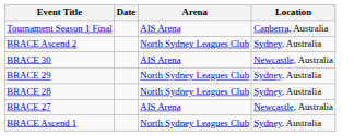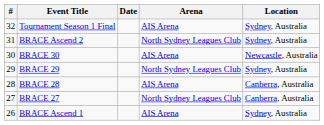 <table class="sortable wikitable succession-box" style="font-size:90%;">
 <tr>
+<th scope="col">#</th>
 <th scope="col">Event Title</th>
 <th scope="col">Date</th>
 <th scope="col">Arena</th>
 <th scope="col">Location</th>
 </tr>
 <tr>
+<td align="center">32</td>
 <td><a href='#'>Tournament Season 1 Final</a></td>
 <td></td>
 <td><a href='#'>AIS Arena</a></td>
-<td><a href='#'>Canberra</a>, Australia</td>
+<td><a href='#'>Sydney</a>, Australia</td>
 </tr>
 <tr>
+<td align="center">31</td>
 <td><a href='#'>BRACE Ascend 2</a></td>
 <td></td>
 <td><a href='#'>North Sydney Leagues Club</a></td>
 <td><a href='#'>Sydney</a>, Australia</td>
 </tr>
 <tr>
+<td align="center">30</td>
 <td><a href='#'>BRACE 30</a></td>
 <td></td>
 <td><a href='#'>AIS Arena</a></td>
 <td><a href='#'>Newcastle</a>, Australia</td>
 </tr>
 <tr>
+<td align="center">29</td>
 <td><a href='#'>BRACE 29</a></td>
 <td></td>
 <td><a href='#'>North Sydney Leagues Club</a></td>
 <td><a href='#'>Sydney</a>, Australia</td>
 </tr>
 <tr>
+<td align="center">28</td>
 <td><a href='#'>BRACE 28</a></td>
 <td></td>
-<td><a href='#'>North Sydney Leagues Club</a></td>
-<td><a href='#'>Sydney</a>, Australia</td>
+<td><a href='#'>AIS Arena</a></td>
+<td><a href='#'>Canberra</a>, Australia</td>
 </tr>
 <tr>
+<td align="center">27</td>
 <td><a href='#'>BRACE 27</a></td>
 <td></td>
-<td><a href='#'>AIS Arena</a></td>
-<td><a href='#'>Newcastle</a>, Australia</td>
+<td><a href='#'>North Sydney Leagues Club</a></td>
+<td><a href='#'>Canberra</a>, Australia</td>
 </tr>
 <tr>
+<td align="center">26</td>
 <td><a href='#'>BRACE Ascend 1</a></td>
 <td></td>
-<td><a href='#'>North Sydney Leagues Club</a></td>
+<td><a href='#'>AIS Arena</a></td>
 <td><a href='#'>Sydney</a>, Australia</td>
 </tr>
 </table>
